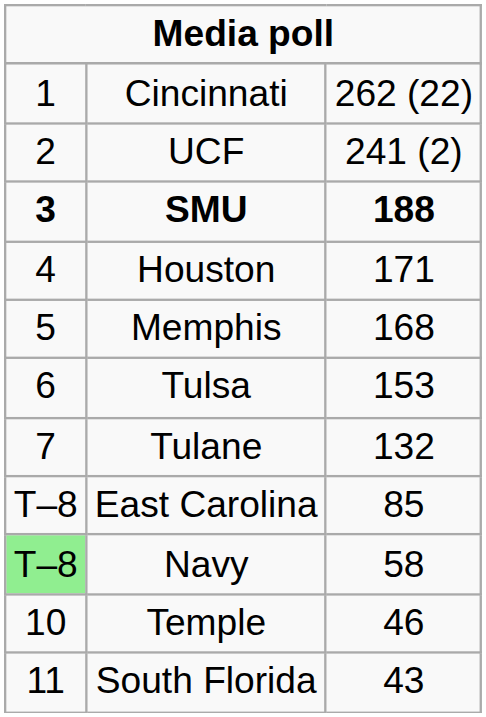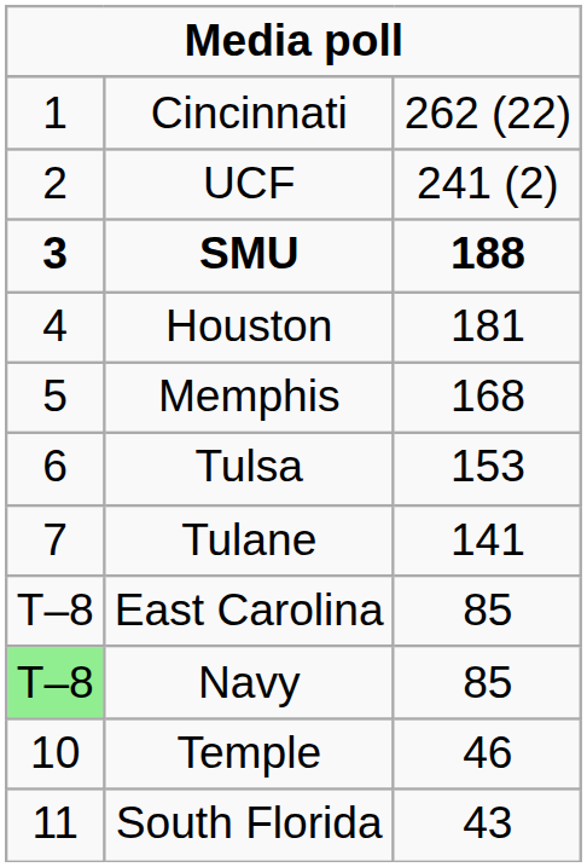 <table class="wikitable">
 <tr align="center">
 <td align="center" Colspan="3"><strong>Media poll</strong></td>
 </tr>
 <tr align="center">
 </tr>
 <tr align="center">
 <td>1</td>
 <td>Cincinnati</td>
 <td>262 (22)</td>
 </tr>
 <tr align="center">
 <td>2</td>
 <td>UCF</td>
 <td>241 (2)</td>
 </tr>
 <tr align="center">
 <td><strong>3</strong></td>
 <td><strong>SMU</strong></td>
 <td><strong>188</strong></td>
 </tr>
 <tr align="center">
 <td>4</td>
 <td>Houston</td>
-<td>171</td>
+<td>181</td>
 </tr>
 <tr align="center">
 <td>5</td>
 <td>Memphis</td>
 <td>168</td>
 </tr>
 <tr align="center">
 <td>6</td>
 <td>Tulsa</td>
 <td>153</td>
 </tr>
 <tr align="center">
 <td>7</td>
 <td>Tulane</td>
-<td>132</td>
+<td>141</td>
 </tr>
 <tr align="center">
 <td>T–8</td>
 <td>East Carolina</td>
 <td>85</td>
 </tr>
 <tr align="center">
 <td style="background: lightgreen;">T–8</td>
 <td>Navy</td>
-<td>58</td>
+<td>85</td>
 </tr>
 <tr align="center">
 <td>10</td>
 <td>Temple</td>
 <td>46</td>
 </tr>
 <tr align="center">
 <td>11</td>
 <td>South Florida</td>
 <td>43</td>
 </tr>
 </table>
